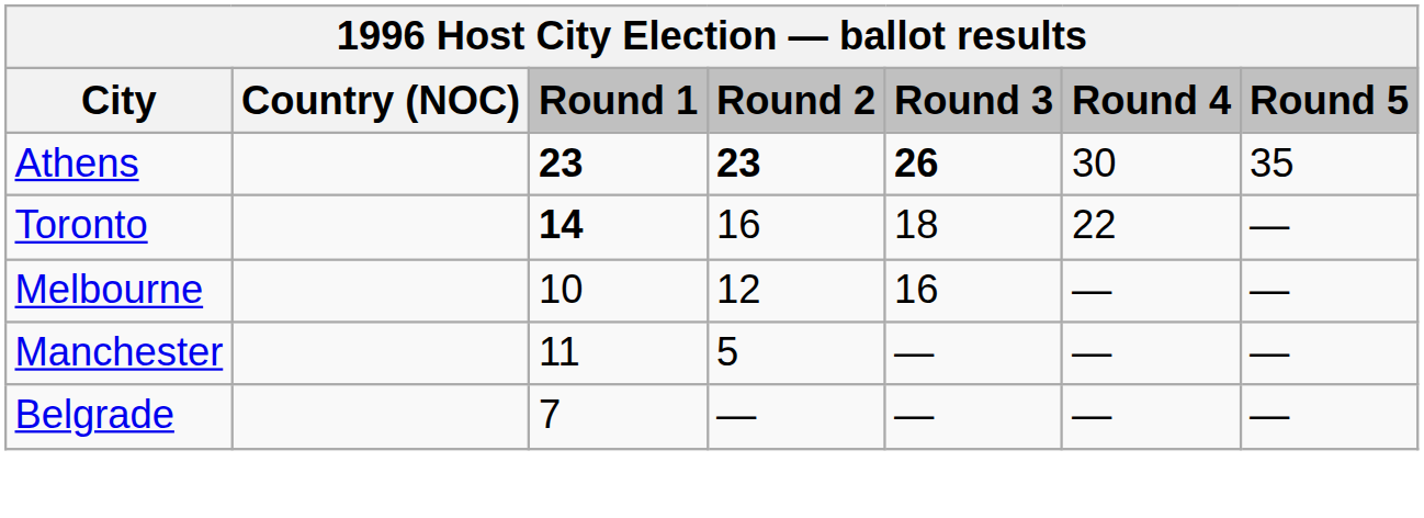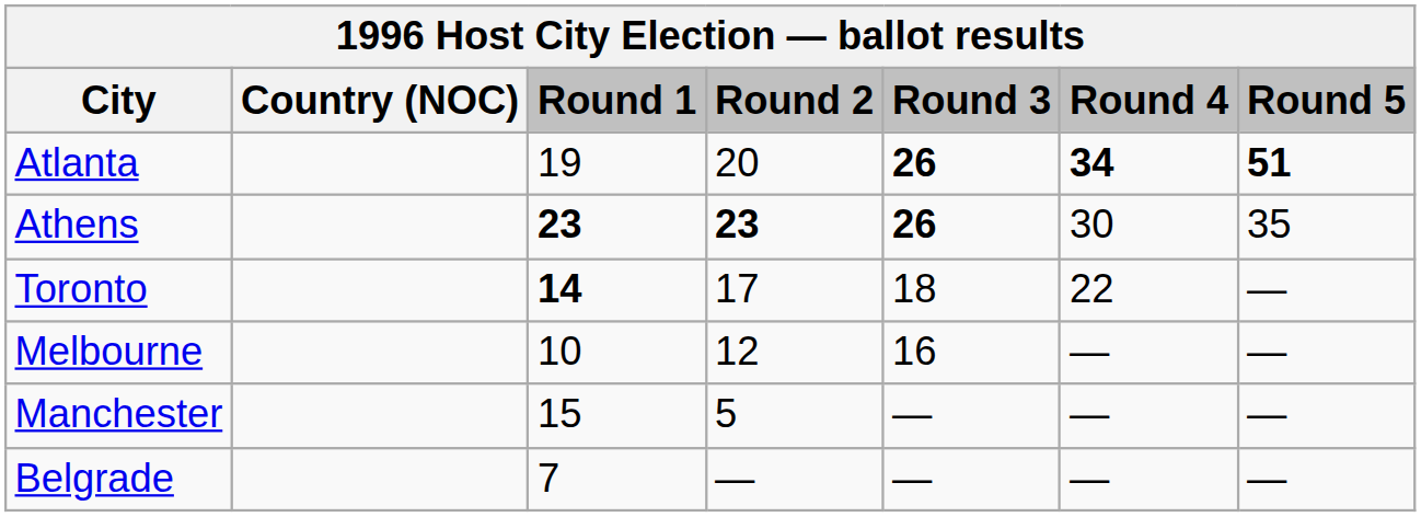 <table class=wikitable>
 <tr>
 <th colspan=7 align=center>1996 Host City Election — ballot results</th>
 </tr>
 <tr>
 <th>City</th>
 <th>Country (NOC)</th>
 <td bgcolor=silver><strong>Round 1</strong></td>
 <td bgcolor=silver><strong>Round 2</strong></td>
 <td bgcolor=silver><strong>Round 3</strong></td>
 <td bgcolor=silver><strong>Round 4</strong></td>
 <td bgcolor=silver><strong>Round 5</strong></td>
 </tr>
 <tr>
+<td><a href='#'>Atlanta</a></td>
+<td></td>
+<td>19</td>
+<td>20</td>
+<td><strong>26</strong></td>
+<td><strong>34</strong></td>
+<td><strong>51</strong></td>
+</tr>
+<tr>
 <td><a href='#'>Athens</a></td>
 <td></td>
 <td><strong>23</strong></td>
 <td><strong>23</strong></td>
 <td><strong>26</strong></td>
 <td>30</td>
 <td>35</td>
 </tr>
 <tr>
 <td><a href='#'>Toronto</a></td>
 <td></td>
 <td><strong>14</strong></td>
-<td>16</td>
+<td>17</td>
 <td>18</td>
 <td>22</td>
 <td>—</td>
 </tr>
 <tr>
 <td><a href='#'>Melbourne</a></td>
 <td></td>
 <td>10</td>
 <td>12</td>
 <td>16</td>
 <td>—</td>
 <td>—</td>
 </tr>
 <tr>
 <td><a href='#'>Manchester</a></td>
 <td></td>
-<td>11</td>
+<td>15</td>
 <td>5</td>
 <td>—</td>
 <td>—</td>
 <td>—</td>
 </tr>
 <tr>
 <td><a href='#'>Belgrade</a></td>
 <td></td>
 <td>7</td>
 <td>—</td>
 <td>—</td>
 <td>—</td>
 <td>—</td>
 </tr>
 </table>
